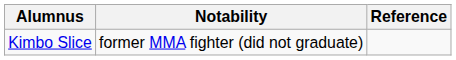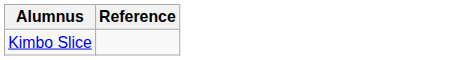 <table class="wikitable">
 <tr>
 <th>Alumnus</th>
-<th>Notability</th>
 <th>Reference</th>
 </tr>
 <tr>
 <td><a href='#'>Kimbo Slice</a></td>
-<td>former <a href='#'>MMA</a> fighter (did not graduate)</td>
 <td></td>
 </tr>
 </table>
